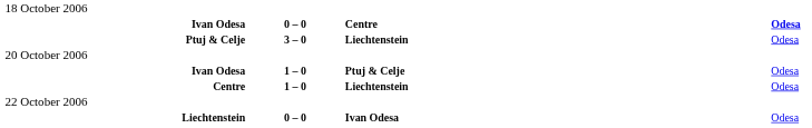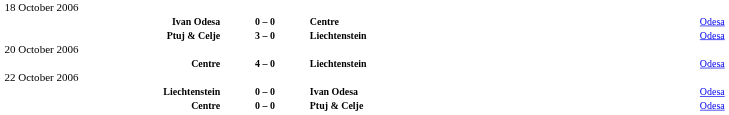 <table width=100% cellspacing=1>
 <tr>
 <th width=25%></th>
 <th width=10%></th>
 <th></th>
 </tr>
 <tr>
 <td>18 October 2006</td>
 </tr>
 <tr style=font-size:90%>
 <td align=right><strong>Ivan Odesa</strong></td>
 <td align=center><strong>0 – 0</strong></td>
 <td><strong>Centre</strong></td>
-<td><strong><a href='#'>Odesa</a></strong></td>
+<td><a href='#'>Odesa</a></td>
 </tr>
 <tr style=font-size:90%>
 <td align=right><strong>Ptuj & Celje</strong></td>
 <td align=center><strong>3 – 0</strong></td>
 <td><strong>Liechtenstein</strong></td>
 <td><a href='#'>Odesa</a></td>
 </tr>
 <tr>
 <td>20 October 2006</td>
 </tr>
 <tr style=font-size:90%>
-<td align=right><strong>Ivan Odesa</strong></td>
-<td align=center><strong>1 – 0</strong></td>
-<td><strong>Ptuj & Celje</strong></td>
-<td><a href='#'>Odesa</a></td>
-</tr>
-<tr style=font-size:90%>
 <td align=right><strong>Centre</strong></td>
-<td align=center><strong>1 – 0</strong></td>
+<td align=center><strong>4 – 0</strong></td>
 <td><strong>Liechtenstein</strong></td>
 <td><a href='#'>Odesa</a></td>
 </tr>
 <tr>
 <td>22 October 2006</td>
 </tr>
 <tr style=font-size:90%>
 <td align=right><strong>Liechtenstein</strong></td>
 <td align=center><strong>0 – 0</strong></td>
 <td><strong>Ivan Odesa</strong></td>
 <td><a href='#'>Odesa</a></td>
 </tr>
+<tr style=font-size:90%>
+<td align=right><strong>Centre</strong></td>
+<td align=center><strong>0 – 0</strong></td>
+<td><strong>Ptuj & Celje</strong></td>
+<td><a href='#'>Odesa</a></td>
+</tr>
 </table>
